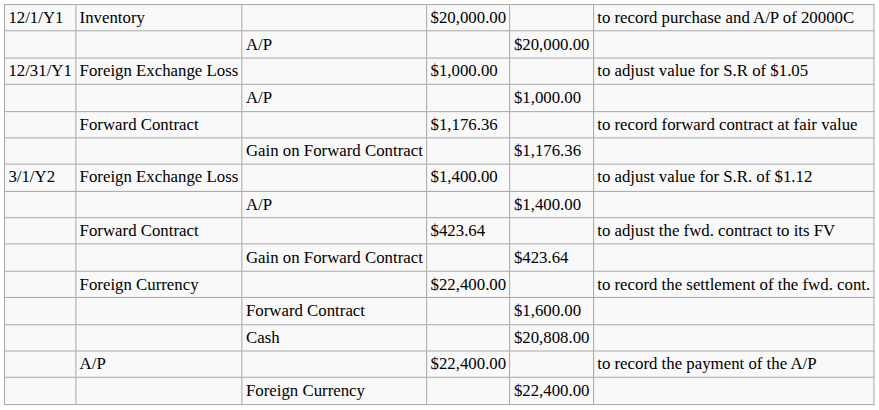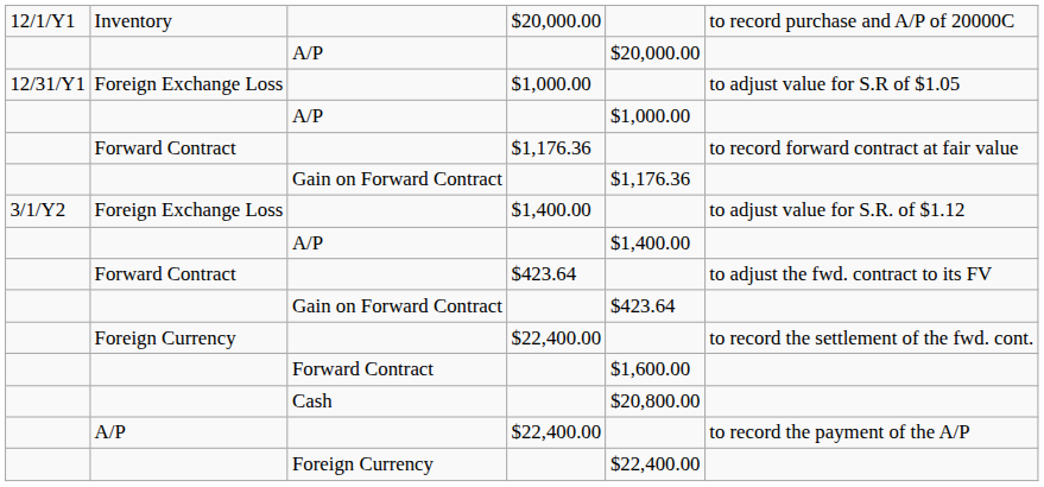 <table class="wikitable">
 <tr>
 <td>12/1/Y1</td>
 <td>Inventory</td>
 <td></td>
 <td>$20,000.00</td>
 <td></td>
 <td>to record purchase and A/P of 20000C</td>
 </tr>
 <tr>
 <td></td>
 <td></td>
 <td>A/P</td>
 <td></td>
 <td>$20,000.00</td>
 <td></td>
 </tr>
 <tr>
 <td>12/31/Y1</td>
 <td>Foreign Exchange Loss</td>
 <td></td>
 <td>$1,000.00</td>
 <td></td>
 <td>to adjust value for S.R of $1.05</td>
 </tr>
 <tr>
 <td></td>
 <td></td>
 <td>A/P</td>
 <td></td>
 <td>$1,000.00</td>
 <td></td>
 </tr>
 <tr>
 <td></td>
 <td>Forward Contract</td>
 <td></td>
 <td>$1,176.36</td>
 <td></td>
 <td>to record forward contract at fair value</td>
 </tr>
 <tr>
 <td></td>
 <td></td>
 <td>Gain on Forward Contract</td>
 <td></td>
 <td>$1,176.36</td>
 <td></td>
 </tr>
 <tr>
 <td>3/1/Y2</td>
 <td>Foreign Exchange Loss</td>
 <td></td>
 <td>$1,400.00</td>
 <td></td>
 <td>to adjust value for S.R. of $1.12</td>
 </tr>
 <tr>
 <td></td>
 <td></td>
 <td>A/P</td>
 <td></td>
 <td>$1,400.00</td>
 <td></td>
 </tr>
 <tr>
 <td></td>
 <td>Forward Contract</td>
 <td></td>
 <td>$423.64</td>
 <td></td>
 <td>to adjust the fwd. contract to its FV</td>
 </tr>
 <tr>
 <td></td>
 <td></td>
 <td>Gain on Forward Contract</td>
 <td></td>
 <td>$423.64</td>
 <td></td>
 </tr>
 <tr>
 <td></td>
 <td>Foreign Currency</td>
 <td></td>
 <td>$22,400.00</td>
 <td></td>
 <td>to record the settlement of the fwd. cont.</td>
 </tr>
 <tr>
 <td></td>
 <td></td>
 <td>Forward Contract</td>
 <td></td>
 <td>$1,600.00</td>
 <td></td>
 </tr>
 <tr>
 <td></td>
 <td></td>
 <td>Cash</td>
 <td></td>
-<td>$20,808.00</td>
+<td>$20,800.00</td>
 <td></td>
 </tr>
 <tr>
 <td></td>
 <td>A/P</td>
 <td></td>
 <td>$22,400.00</td>
 <td></td>
 <td>to record the payment of the A/P</td>
 </tr>
 <tr>
 <td></td>
 <td></td>
 <td>Foreign Currency</td>
 <td></td>
 <td>$22,400.00</td>
 <td></td>
 </tr>
 </table>
